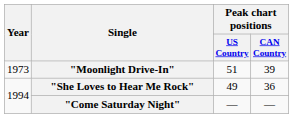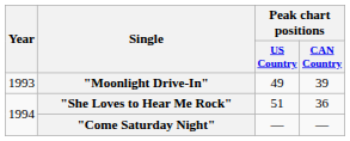 <table class="wikitable plainrowheaders" style="text-align:center;">
 <tr>
 <th rowspan="2">Year</th>
 <th rowspan="2" style="width:16em;">Single</th>
 <th colspan="2">Peak chart<br>positions</th>
 </tr>
 <tr style="font-size:smaller;">
 <th width="45"><a href='#'>US Country</a></th>
 <th width="45"><a href='#'>CAN Country</a></th>
 </tr>
 <tr>
-<td>1973</td>
+<td>1993</td>
 <th scope="row">"Moonlight Drive-In"</th>
-<td>51</td>
+<td>49</td>
 <td>39</td>
 </tr>
 <tr>
 <td rowspan=2>1994</td>
 <th scope="row">"She Loves to Hear Me Rock"</th>
-<td>49</td>
+<td>51</td>
 <td>36</td>
 </tr>
 <tr>
 <th scope="row">"Come Saturday Night"</th>
 <td>—</td>
 <td>—</td>
 </tr>
 </table>
